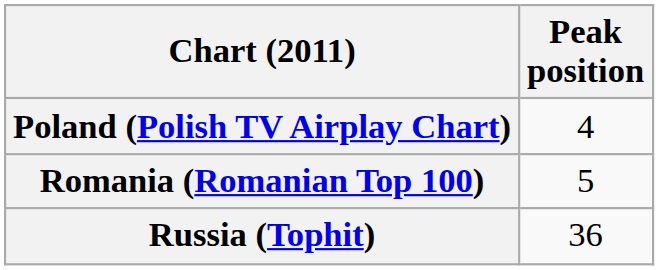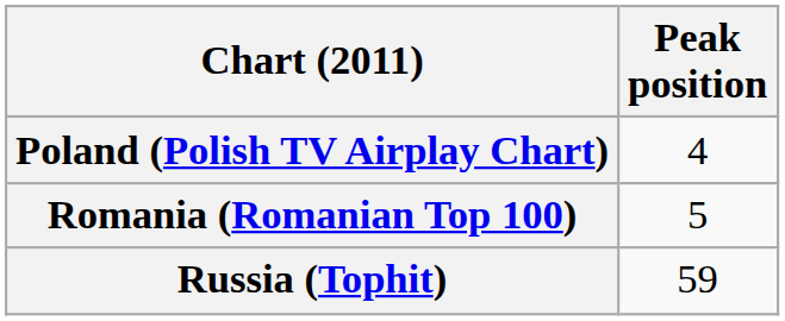 <table class="wikitable sortable plainrowheaders">
 <tr>
 <th>Chart (2011)</th>
 <th>Peak<br>position</th>
 </tr>
 <tr>
 <th scope="row">Poland (<a href='#'>Polish TV Airplay Chart</a>)</th>
 <td style="text-align:center;">4</td>
 </tr>
 <tr>
 <th scope="row">Romania (<a href='#'>Romanian Top 100</a>)</th>
 <td style="text-align:center;">5</td>
 </tr>
 <tr>
 <th scope="row">Russia (<a href='#'>Tophit</a>)</th>
-<td style="text-align:center;">36</td>
+<td style="text-align:center;">59</td>
 </tr>
 </table>
